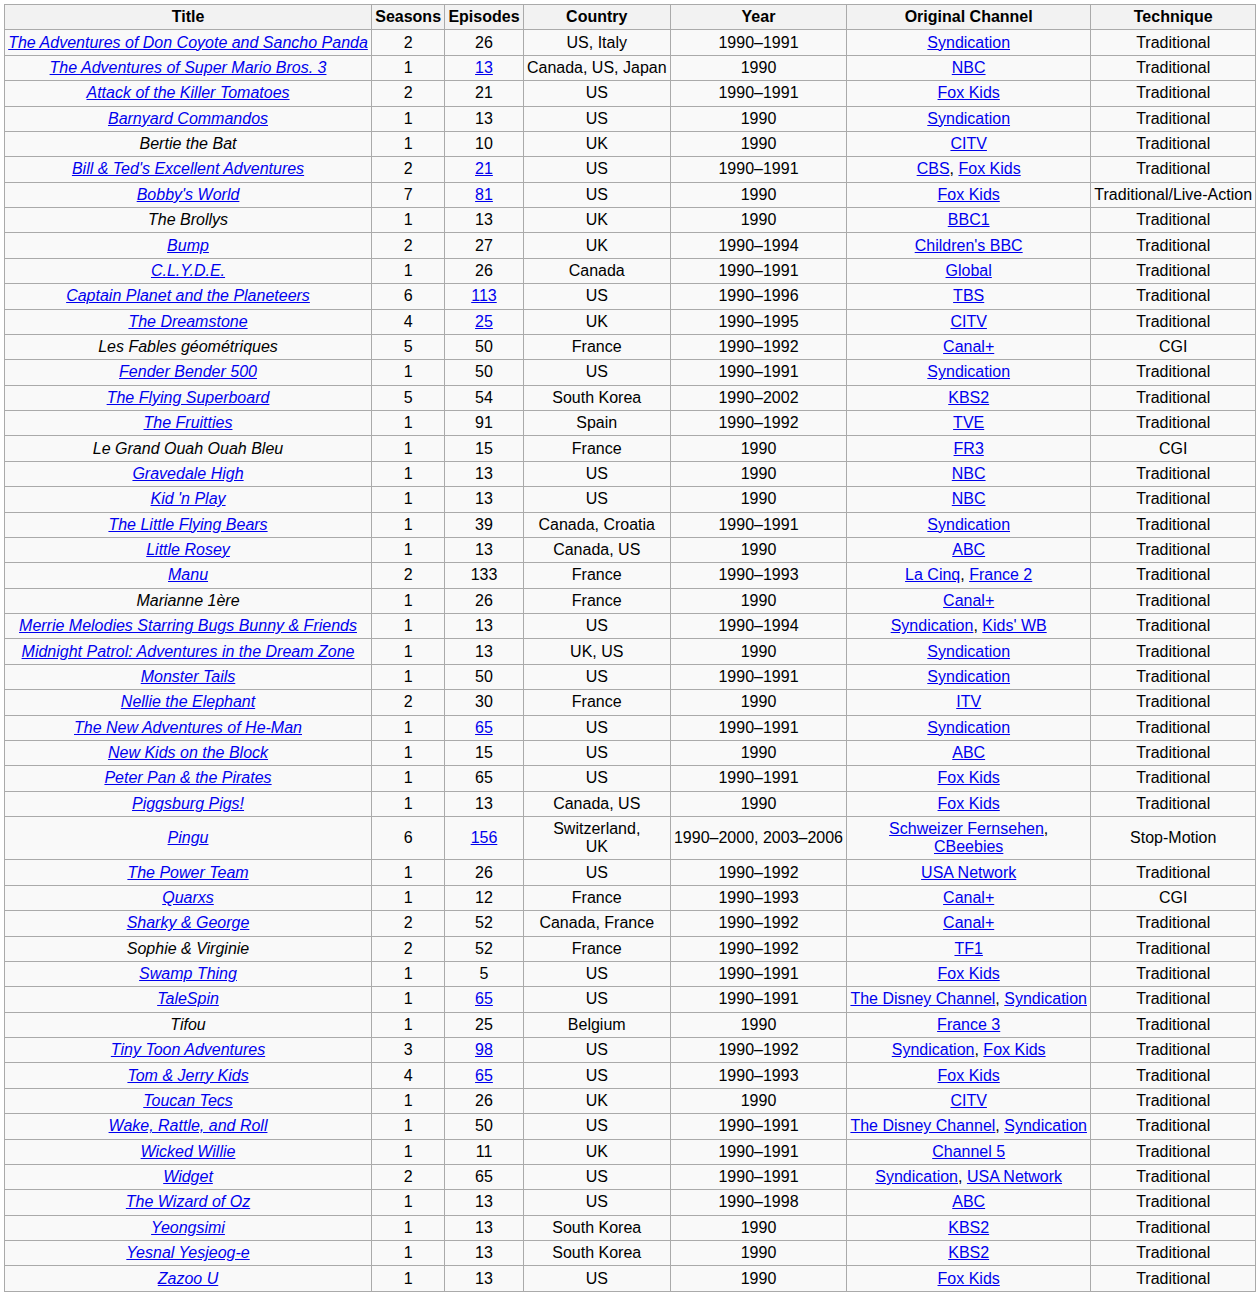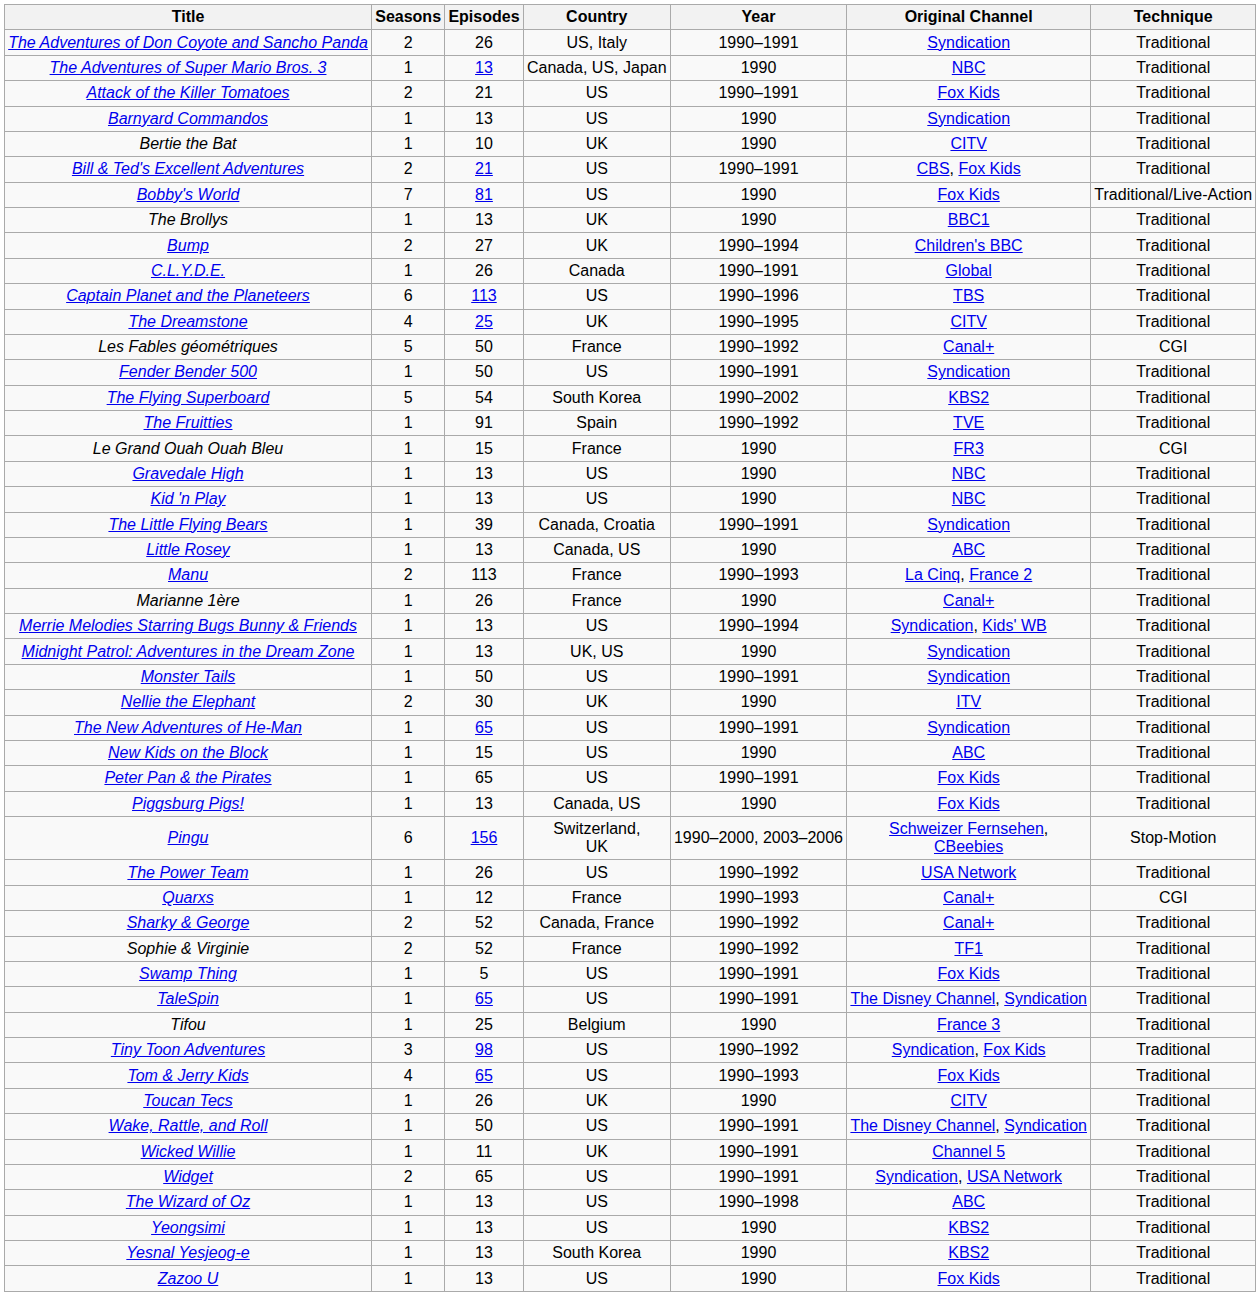 <table class="wikitable sortable" style="text-align:center;">
 <tr>
 </tr>
 <tr>
 <th scope="col">Title</th>
 <th>Seasons</th>
 <th scope="col">Episodes</th>
 <th scope="col">Country</th>
 <th scope="col">Year</th>
 <th>Original Channel</th>
 <th scope="col">Technique</th>
 </tr>
 <tr>
 <td data-sort-value="Adventures of Don Coyote and Sancho Panda"><em><a href='#'>The Adventures of Don Coyote and Sancho Panda</a></em></td>
 <td>2</td>
 <td>26</td>
 <td>US, Italy</td>
 <td>1990–1991</td>
 <td><a href='#'>Syndication</a></td>
 <td>Traditional</td>
 </tr>
 <tr>
 <td data-sort-value="Adventures of Super Mario Bros. 3"><em><a href='#'>The Adventures of Super Mario Bros. 3</a></em></td>
 <td>1</td>
 <td><a href='#'>13</a></td>
 <td>Canada, US, Japan</td>
 <td>1990</td>
 <td><a href='#'>NBC</a></td>
 <td>Traditional</td>
 </tr>
 <tr>
 <td><em><a href='#'>Attack of the Killer Tomatoes</a></em></td>
 <td>2</td>
 <td>21</td>
 <td>US</td>
 <td>1990–1991</td>
 <td><a href='#'>Fox Kids</a></td>
 <td>Traditional</td>
 </tr>
 <tr>
 <td><em><a href='#'>Barnyard Commandos</a></em></td>
 <td>1</td>
 <td>13</td>
 <td>US</td>
 <td>1990</td>
 <td><a href='#'>Syndication</a></td>
 <td>Traditional</td>
 </tr>
 <tr>
 <td><em>Bertie the Bat</em></td>
 <td>1</td>
 <td>10</td>
 <td>UK</td>
 <td>1990</td>
 <td><a href='#'>CITV</a></td>
 <td>Traditional</td>
 </tr>
 <tr>
 <td><em><a href='#'>Bill & Ted's Excellent Adventures</a></em></td>
 <td>2</td>
 <td><a href='#'>21</a></td>
 <td>US</td>
 <td>1990–1991</td>
 <td><a href='#'>CBS</a>, <a href='#'>Fox Kids</a></td>
 <td>Traditional</td>
 </tr>
 <tr>
 <td><em><a href='#'>Bobby's World</a></em></td>
 <td>7</td>
 <td><a href='#'>81</a></td>
 <td>US</td>
 <td>1990</td>
 <td><a href='#'>Fox Kids</a></td>
 <td>Traditional/Live-Action</td>
 </tr>
 <tr>
 <td data-sort-value="Brollys"><em>The Brollys</em></td>
 <td>1</td>
 <td>13</td>
 <td>UK</td>
 <td>1990</td>
 <td><a href='#'>BBC1</a></td>
 <td>Traditional</td>
 </tr>
 <tr>
 <td><em><a href='#'>Bump</a></em></td>
 <td>2</td>
 <td>27</td>
 <td>UK</td>
 <td>1990–1994</td>
 <td><a href='#'>Children's BBC</a></td>
 <td>Traditional</td>
 </tr>
 <tr>
 <td><em><a href='#'>C.L.Y.D.E.</a></em></td>
 <td>1</td>
 <td>26</td>
 <td>Canada</td>
 <td>1990–1991</td>
 <td><a href='#'>Global</a></td>
 <td>Traditional</td>
 </tr>
 <tr>
 <td><em><a href='#'>Captain Planet and the Planeteers</a></em></td>
 <td>6</td>
 <td><a href='#'>113</a></td>
 <td>US</td>
 <td>1990–1996</td>
 <td><a href='#'>TBS</a></td>
 <td>Traditional</td>
 </tr>
 <tr>
 <td data-sort-value="Dreamstone"><em><a href='#'>The Dreamstone</a></em></td>
 <td>4</td>
 <td><a href='#'>25</a></td>
 <td>UK</td>
 <td>1990–1995</td>
 <td><a href='#'>CITV</a></td>
 <td>Traditional</td>
 </tr>
 <tr>
 <td data-sort-value="Fables géométriques"><em>Les Fables géométriques</em></td>
 <td>5</td>
 <td>50</td>
 <td>France</td>
 <td>1990–1992</td>
 <td><a href='#'>Canal+</a></td>
 <td>CGI</td>
 </tr>
 <tr>
 <td><em><a href='#'>Fender Bender 500</a></em></td>
 <td>1</td>
 <td>50</td>
 <td>US</td>
 <td>1990–1991</td>
 <td><a href='#'>Syndication</a></td>
 <td>Traditional</td>
 </tr>
 <tr>
 <td data-sort-value="Flying Superboard"><em><a href='#'>The Flying Superboard</a></em></td>
 <td>5</td>
 <td>54</td>
 <td>South Korea</td>
 <td>1990–2002</td>
 <td><a href='#'>KBS2</a></td>
 <td>Traditional</td>
 </tr>
 <tr>
 <td data-sort-value="Fruitties"><em><a href='#'>The Fruitties</a></em></td>
 <td>1</td>
 <td>91</td>
 <td>Spain</td>
 <td>1990–1992</td>
 <td><a href='#'>TVE</a></td>
 <td>Traditional</td>
 </tr>
 <tr>
 <td data-sort-value="Grand Ouah Ouah Bleu"><em>Le Grand Ouah Ouah Bleu</em></td>
 <td>1</td>
 <td>15</td>
 <td>France</td>
 <td>1990</td>
 <td><a href='#'>FR3</a></td>
 <td>CGI</td>
 </tr>
 <tr>
 <td><em><a href='#'>Gravedale High</a></em></td>
 <td>1</td>
 <td>13</td>
 <td>US</td>
 <td>1990</td>
 <td><a href='#'>NBC</a></td>
 <td>Traditional</td>
 </tr>
 <tr>
 <td><em><a href='#'>Kid 'n Play</a></em></td>
 <td>1</td>
 <td>13</td>
 <td>US</td>
 <td>1990</td>
 <td><a href='#'>NBC</a></td>
 <td>Traditional</td>
 </tr>
 <tr>
 <td data-sort-value="Little Flying Bears"><em><a href='#'>The Little Flying Bears</a></em></td>
 <td>1</td>
 <td>39</td>
 <td>Canada, Croatia</td>
 <td>1990–1991</td>
 <td><a href='#'>Syndication</a></td>
 <td>Traditional</td>
 </tr>
 <tr>
 <td><em><a href='#'>Little Rosey</a></em></td>
 <td>1</td>
 <td>13</td>
 <td>Canada, US</td>
 <td>1990</td>
 <td><a href='#'>ABC</a></td>
 <td>Traditional</td>
 </tr>
 <tr>
 <td><em><a href='#'>Manu</a></em></td>
 <td>2</td>
-<td>133</td>
+<td>113</td>
 <td>France</td>
 <td>1990–1993</td>
 <td><a href='#'>La Cinq</a>, <a href='#'>France 2</a></td>
 <td>Traditional</td>
 </tr>
 <tr>
 <td><em>Marianne 1ère</em></td>
 <td>1</td>
 <td>26</td>
 <td>France</td>
 <td>1990</td>
 <td><a href='#'>Canal+</a></td>
 <td>Traditional</td>
 </tr>
 <tr>
 <td><em><a href='#'>Merrie Melodies Starring Bugs Bunny & Friends</a></em></td>
 <td>1</td>
 <td>13</td>
 <td>US</td>
 <td>1990–1994</td>
 <td><a href='#'>Syndication</a>, <a href='#'>Kids' WB</a></td>
 <td>Traditional</td>
 </tr>
 <tr>
 <td><em><a href='#'>Midnight Patrol: Adventures in the Dream Zone</a></em></td>
 <td>1</td>
 <td>13</td>
 <td>UK, US</td>
 <td>1990</td>
 <td><a href='#'>Syndication</a></td>
 <td>Traditional</td>
 </tr>
 <tr>
 <td><em><a href='#'>Monster Tails</a></em></td>
 <td>1</td>
 <td>50</td>
 <td>US</td>
 <td>1990–1991</td>
 <td><a href='#'>Syndication</a></td>
 <td>Traditional</td>
 </tr>
 <tr>
 <td><em><a href='#'>Nellie the Elephant</a></em></td>
 <td>2</td>
 <td>30</td>
-<td>France</td>
+<td>UK</td>
 <td>1990</td>
 <td><a href='#'>ITV</a></td>
 <td>Traditional</td>
 </tr>
 <tr>
 <td data-sort-value="New Adventures of He-Man"><em><a href='#'>The New Adventures of He-Man</a></em></td>
 <td>1</td>
 <td><a href='#'>65</a></td>
 <td>US</td>
 <td>1990–1991</td>
 <td><a href='#'>Syndication</a></td>
 <td>Traditional</td>
 </tr>
 <tr>
 <td><em><a href='#'>New Kids on the Block</a></em></td>
 <td>1</td>
 <td>15</td>
 <td>US</td>
 <td>1990</td>
 <td><a href='#'>ABC</a></td>
 <td>Traditional</td>
 </tr>
 <tr>
 <td><em><a href='#'>Peter Pan & the Pirates</a></em></td>
 <td>1</td>
 <td>65</td>
 <td>US</td>
 <td>1990–1991</td>
 <td><a href='#'>Fox Kids</a></td>
 <td>Traditional</td>
 </tr>
 <tr>
 <td><em><a href='#'>Piggsburg Pigs!</a></em></td>
 <td>1</td>
 <td>13</td>
 <td>Canada, US</td>
 <td>1990</td>
 <td><a href='#'>Fox Kids</a></td>
 <td>Traditional</td>
 </tr>
 <tr>
 <td><em><a href='#'>Pingu</a></em></td>
 <td>6</td>
 <td><a href='#'>156</a></td>
 <td>Switzerland,<br>UK</td>
 <td>1990–2000, 2003–2006</td>
 <td><a href='#'>Schweizer Fernsehen</a>,<br><a href='#'>CBeebies</a></td>
 <td>Stop-Motion</td>
 </tr>
 <tr>
 <td data-sort-value="Power Team"><em><a href='#'>The Power Team</a></em></td>
 <td>1</td>
 <td>26</td>
 <td>US</td>
 <td>1990–1992</td>
 <td><a href='#'>USA Network</a></td>
 <td>Traditional</td>
 </tr>
 <tr>
 <td><em><a href='#'>Quarxs</a></em></td>
 <td>1</td>
 <td>12</td>
 <td>France</td>
 <td>1990–1993</td>
 <td><a href='#'>Canal+</a></td>
 <td>CGI</td>
 </tr>
 <tr>
 <td><em><a href='#'>Sharky & George</a></em></td>
 <td>2</td>
 <td>52</td>
 <td>Canada, France</td>
 <td>1990–1992</td>
 <td><a href='#'>Canal+</a></td>
 <td>Traditional</td>
 </tr>
 <tr>
 <td><em>Sophie & Virginie</em></td>
 <td>2</td>
 <td>52</td>
 <td>France</td>
 <td>1990–1992</td>
 <td><a href='#'>TF1</a></td>
 <td>Traditional</td>
 </tr>
 <tr>
 <td><em><a href='#'>Swamp Thing</a></em></td>
 <td>1</td>
 <td>5</td>
 <td>US</td>
 <td>1990–1991</td>
 <td><a href='#'>Fox Kids</a></td>
 <td>Traditional</td>
 </tr>
 <tr>
 <td><em><a href='#'>TaleSpin</a></em></td>
 <td>1</td>
 <td><a href='#'>65</a></td>
 <td>US</td>
 <td>1990–1991</td>
 <td><a href='#'>The Disney Channel</a>, <a href='#'>Syndication</a></td>
 <td>Traditional</td>
 </tr>
 <tr>
 <td><em>Tifou</em></td>
 <td>1</td>
 <td>25</td>
 <td>Belgium</td>
 <td>1990</td>
 <td><a href='#'>France 3</a></td>
 <td>Traditional</td>
 </tr>
 <tr>
 <td><em><a href='#'>Tiny Toon Adventures</a></em></td>
 <td>3</td>
 <td><a href='#'>98</a></td>
 <td>US</td>
 <td>1990–1992</td>
 <td><a href='#'>Syndication</a>, <a href='#'>Fox Kids</a></td>
 <td>Traditional</td>
 </tr>
 <tr>
 <td><em><a href='#'>Tom & Jerry Kids</a></em></td>
 <td>4</td>
 <td><a href='#'>65</a></td>
 <td>US</td>
 <td>1990–1993</td>
 <td><a href='#'>Fox Kids</a></td>
 <td>Traditional</td>
 </tr>
 <tr>
 <td><em><a href='#'>Toucan Tecs</a></em></td>
 <td>1</td>
 <td>26</td>
 <td>UK</td>
 <td>1990</td>
 <td><a href='#'>CITV</a></td>
 <td>Traditional</td>
 </tr>
 <tr>
 <td><em><a href='#'>Wake, Rattle, and Roll</a></em></td>
 <td>1</td>
 <td>50</td>
 <td>US</td>
 <td>1990–1991</td>
 <td><a href='#'>The Disney Channel</a>, <a href='#'>Syndication</a></td>
 <td>Traditional</td>
 </tr>
 <tr>
 <td><em><a href='#'>Wicked Willie</a></em></td>
 <td>1</td>
 <td>11</td>
 <td>UK</td>
 <td>1990–1991</td>
 <td><a href='#'>Channel 5</a></td>
 <td>Traditional</td>
 </tr>
 <tr>
 <td><em><a href='#'>Widget</a></em></td>
 <td>2</td>
 <td>65</td>
 <td>US</td>
 <td>1990–1991</td>
 <td><a href='#'>Syndication</a>, <a href='#'>USA Network</a></td>
 <td>Traditional</td>
 </tr>
 <tr>
 <td data-sort-value="Wizard of Oz"><em><a href='#'>The Wizard of Oz</a></em></td>
 <td>1</td>
 <td>13</td>
 <td>US</td>
 <td>1990–1998</td>
 <td><a href='#'>ABC</a></td>
 <td>Traditional</td>
 </tr>
 <tr>
 <td><em><a href='#'>Yeongsimi</a></em></td>
 <td>1</td>
 <td>13</td>
-<td>South Korea</td>
+<td>US</td>
 <td>1990</td>
 <td><a href='#'>KBS2</a></td>
 <td>Traditional</td>
 </tr>
 <tr>
 <td><em><a href='#'>Yesnal Yesjeog-e</a></em></td>
 <td>1</td>
 <td>13</td>
 <td>South Korea</td>
 <td>1990</td>
 <td><a href='#'>KBS2</a></td>
 <td>Traditional</td>
 </tr>
 <tr>
 <td><em><a href='#'>Zazoo U</a></em></td>
 <td>1</td>
 <td>13</td>
 <td>US</td>
 <td>1990</td>
 <td><a href='#'>Fox Kids</a></td>
 <td>Traditional</td>
 </tr>
 </table>
